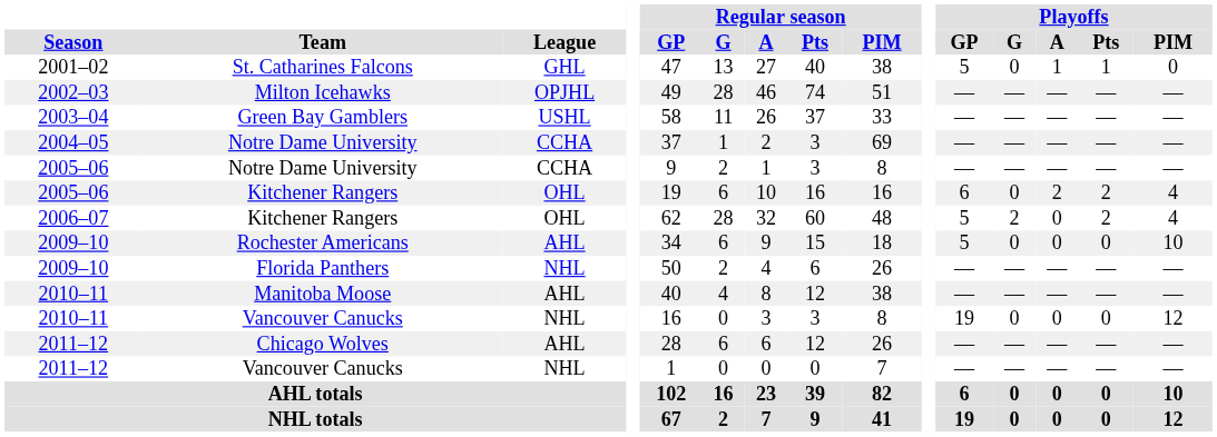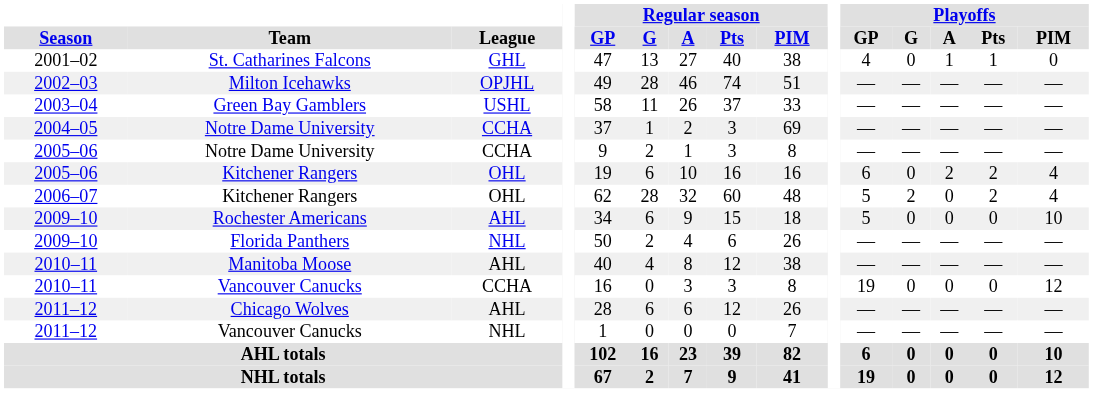 <table border="0" cellpadding="1" cellspacing="0" style="text-align:center; width:60em">
 <tr bgcolor="#e0e0e0">
 <th colspan="3" bgcolor="#ffffff"> </th>
 <th rowspan="99" bgcolor="#ffffff"> </th>
 <th colspan="5"><a href='#'>Regular season</a></th>
 <th rowspan="99" bgcolor="#ffffff"> </th>
 <th colspan="5"><a href='#'>Playoffs</a></th>
 </tr>
 <tr bgcolor="#e0e0e0">
 <th><a href='#'>Season</a></th>
 <th>Team</th>
 <th>League</th>
 <th><a href='#'>GP</a></th>
 <th><a href='#'>G</a></th>
 <th><a href='#'>A</a></th>
 <th><a href='#'>Pts</a></th>
 <th><a href='#'>PIM</a></th>
 <th>GP</th>
 <th>G</th>
 <th>A</th>
 <th>Pts</th>
 <th>PIM</th>
 </tr>
 <tr>
 <td>2001–02</td>
 <td><a href='#'>St. Catharines Falcons</a></td>
 <td><a href='#'>GHL</a></td>
 <td>47</td>
 <td>13</td>
 <td>27</td>
 <td>40</td>
 <td>38</td>
-<td>5</td>
+<td>4</td>
 <td>0</td>
 <td>1</td>
 <td>1</td>
 <td>0</td>
 </tr>
 <tr bgcolor="#f0f0f0">
 <td><a href='#'>2002–03</a></td>
 <td><a href='#'>Milton Icehawks</a></td>
 <td><a href='#'>OPJHL</a></td>
 <td>49</td>
 <td>28</td>
 <td>46</td>
 <td>74</td>
 <td>51</td>
 <td>—</td>
 <td>—</td>
 <td>—</td>
 <td>—</td>
 <td>—</td>
 </tr>
 <tr>
 <td><a href='#'>2003–04</a></td>
 <td><a href='#'>Green Bay Gamblers</a></td>
 <td><a href='#'>USHL</a></td>
 <td>58</td>
 <td>11</td>
 <td>26</td>
 <td>37</td>
 <td>33</td>
 <td>—</td>
 <td>—</td>
 <td>—</td>
 <td>—</td>
 <td>—</td>
 </tr>
 <tr bgcolor="#f0f0f0">
 <td><a href='#'>2004–05</a></td>
 <td><a href='#'>Notre Dame University</a></td>
 <td><a href='#'>CCHA</a></td>
 <td>37</td>
 <td>1</td>
 <td>2</td>
 <td>3</td>
 <td>69</td>
 <td>—</td>
 <td>—</td>
 <td>—</td>
 <td>—</td>
 <td>—</td>
 </tr>
 <tr>
 <td><a href='#'>2005–06</a></td>
 <td>Notre Dame University</td>
 <td>CCHA</td>
 <td>9</td>
 <td>2</td>
 <td>1</td>
 <td>3</td>
 <td>8</td>
 <td>—</td>
 <td>—</td>
 <td>—</td>
 <td>—</td>
 <td>—</td>
 </tr>
 <tr bgcolor="#f0f0f0">
 <td><a href='#'>2005–06</a></td>
 <td><a href='#'>Kitchener Rangers</a></td>
 <td><a href='#'>OHL</a></td>
 <td>19</td>
 <td>6</td>
 <td>10</td>
 <td>16</td>
 <td>16</td>
 <td>6</td>
 <td>0</td>
 <td>2</td>
 <td>2</td>
 <td>4</td>
 </tr>
 <tr>
 <td><a href='#'>2006–07</a></td>
 <td>Kitchener Rangers</td>
 <td>OHL</td>
 <td>62</td>
 <td>28</td>
 <td>32</td>
 <td>60</td>
 <td>48</td>
 <td>5</td>
 <td>2</td>
 <td>0</td>
 <td>2</td>
 <td>4</td>
 </tr>
 <tr bgcolor="#f0f0f0">
 <td><a href='#'>2009–10</a></td>
 <td><a href='#'>Rochester Americans</a></td>
 <td><a href='#'>AHL</a></td>
 <td>34</td>
 <td>6</td>
 <td>9</td>
 <td>15</td>
 <td>18</td>
 <td>5</td>
 <td>0</td>
 <td>0</td>
 <td>0</td>
 <td>10</td>
 </tr>
 <tr>
 <td><a href='#'>2009–10</a></td>
 <td><a href='#'>Florida Panthers</a></td>
 <td><a href='#'>NHL</a></td>
 <td>50</td>
 <td>2</td>
 <td>4</td>
 <td>6</td>
 <td>26</td>
 <td>—</td>
 <td>—</td>
 <td>—</td>
 <td>—</td>
 <td>—</td>
 </tr>
 <tr bgcolor="#f0f0f0">
 <td><a href='#'>2010–11</a></td>
 <td><a href='#'>Manitoba Moose</a></td>
 <td>AHL</td>
 <td>40</td>
 <td>4</td>
 <td>8</td>
 <td>12</td>
 <td>38</td>
 <td>—</td>
 <td>—</td>
 <td>—</td>
 <td>—</td>
 <td>—</td>
 </tr>
 <tr>
 <td><a href='#'>2010–11</a></td>
 <td><a href='#'>Vancouver Canucks</a></td>
-<td>NHL</td>
+<td>CCHA</td>
 <td>16</td>
 <td>0</td>
 <td>3</td>
 <td>3</td>
 <td>8</td>
 <td>19</td>
 <td>0</td>
 <td>0</td>
 <td>0</td>
 <td>12</td>
 </tr>
 <tr bgcolor="#f0f0f0">
 <td><a href='#'>2011–12</a></td>
 <td><a href='#'>Chicago Wolves</a></td>
 <td>AHL</td>
 <td>28</td>
 <td>6</td>
 <td>6</td>
 <td>12</td>
 <td>26</td>
 <td>—</td>
 <td>—</td>
 <td>—</td>
 <td>—</td>
 <td>—</td>
 </tr>
 <tr>
 <td><a href='#'>2011–12</a></td>
 <td>Vancouver Canucks</td>
 <td>NHL</td>
 <td>1</td>
 <td>0</td>
 <td>0</td>
 <td>0</td>
 <td>7</td>
 <td>—</td>
 <td>—</td>
 <td>—</td>
 <td>—</td>
 <td>—</td>
 </tr>
 <tr bgcolor="#e0e0e0">
 <th colspan="3">AHL totals</th>
 <th>102</th>
 <th>16</th>
 <th>23</th>
 <th>39</th>
 <th>82</th>
 <th>6</th>
 <th>0</th>
 <th>0</th>
 <th>0</th>
 <th>10</th>
 </tr>
 <tr bgcolor="#e0e0e0">
 <th colspan="3">NHL totals</th>
 <th>67</th>
 <th>2</th>
 <th>7</th>
 <th>9</th>
 <th>41</th>
 <th>19</th>
 <th>0</th>
 <th>0</th>
 <th>0</th>
 <th>12</th>
 </tr>
 </table>
